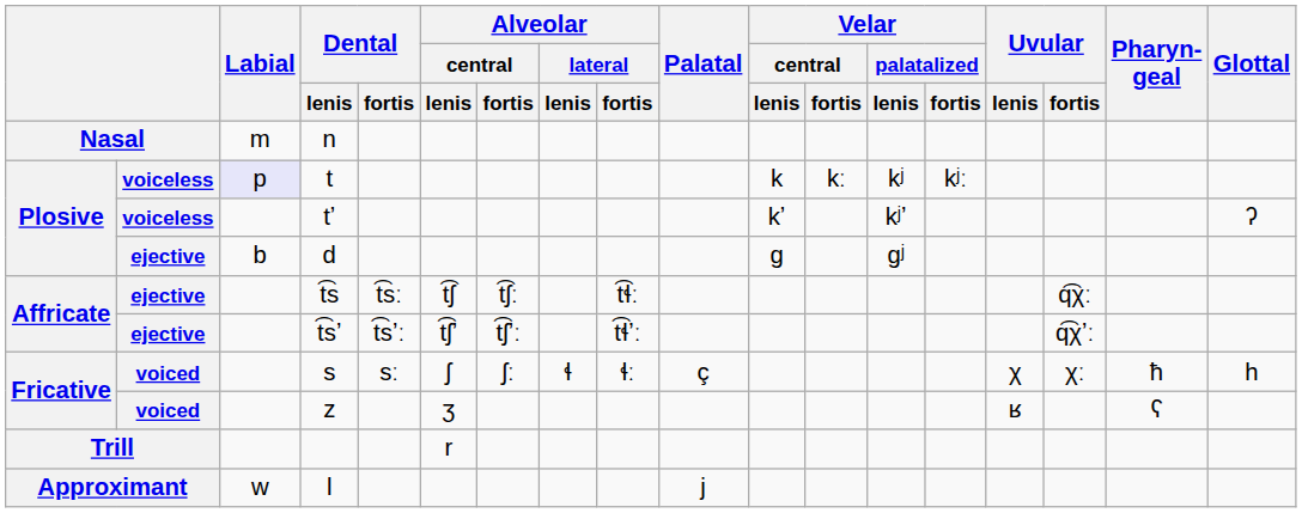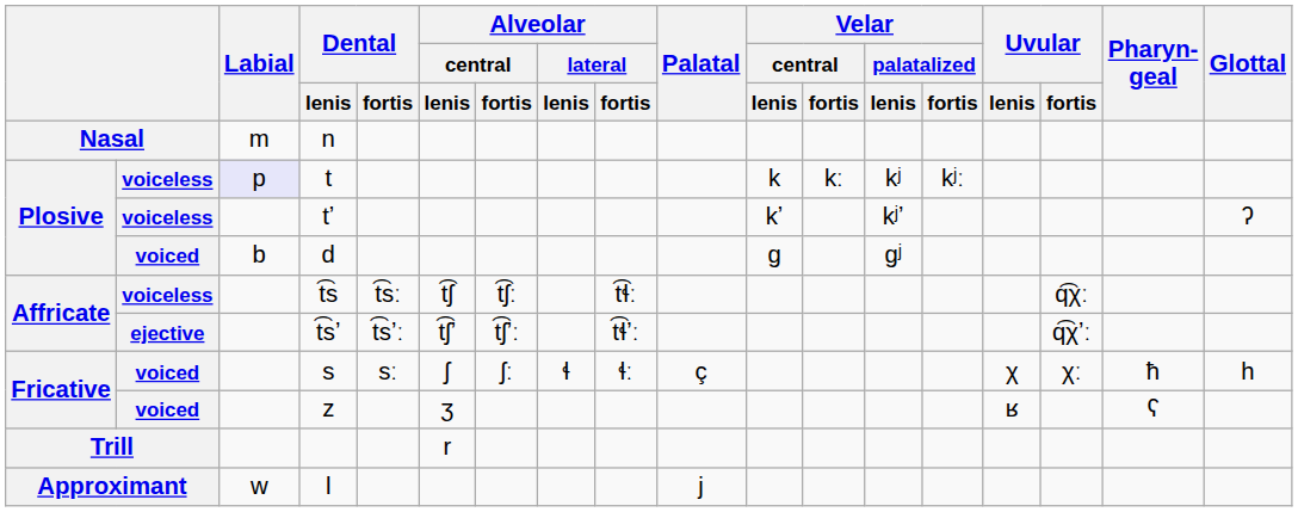 <table class="wikitable IPA">
 <tr>
 <th colspan="2" rowspan="3"></th>
 <th rowspan="3"><a href='#'>Labial</a></th>
 <th colspan="2" rowspan="2"><a href='#'>Dental</a></th>
 <th colspan="4"><a href='#'>Alveolar</a></th>
 <th rowspan="3"><a href='#'>Palatal</a></th>
 <th colspan="4"><a href='#'>Velar</a></th>
 <th colspan="2" rowspan="2"><a href='#'>Uvular</a></th>
 <th rowspan="3"><a href='#'>Pharyn-<br>geal</a></th>
 <th rowspan="3"><a href='#'>Glottal</a></th>
 </tr>
 <tr style="text-align:center;" class="small">
 <th colspan="2"><small>central</small></th>
 <th colspan="2"><a href='#'><small>lateral</small></a></th>
 <th colspan="2"><small>central</small></th>
 <th colspan="2"><a href='#'><small>palatalized</small></a></th>
 </tr>
 <tr class="small">
 <th><small>lenis</small></th>
 <th><small>fortis</small></th>
 <th><small>lenis</small></th>
 <th><small>fortis</small></th>
 <th><small>lenis</small></th>
 <th><small>fortis</small></th>
 <th><small>lenis</small></th>
 <th><small>fortis</small></th>
 <th><small>lenis</small></th>
 <th><small>fortis</small></th>
 <th><small>lenis</small></th>
 <th><small>fortis</small></th>
 </tr>
 <tr align="center">
 <th colspan="2"><a href='#'>Nasal</a></th>
 <td>m</td>
 <td>n</td>
 <td></td>
 <td></td>
 <td></td>
 <td></td>
 <td></td>
 <td></td>
 <td></td>
 <td></td>
 <td></td>
 <td></td>
 <td></td>
 <td></td>
 <td></td>
 <td></td>
 </tr>
 <tr align="center">
 <th rowspan="3"><a href='#'>Plosive</a></th>
 <th><small> <a href='#'>voiceless</a></small></th>
 <td style="background: lavender;">p</td>
 <td>t</td>
 <td></td>
 <td></td>
 <td></td>
 <td></td>
 <td></td>
 <td></td>
 <td>k</td>
 <td>kː</td>
 <td>kʲ</td>
 <td>kʲː</td>
 <td></td>
 <td></td>
 <td></td>
 <td></td>
 </tr>
 <tr align="center">
 <th><small><a href='#'>voiceless</a></small></th>
 <td></td>
 <td>tʼ</td>
 <td></td>
 <td></td>
 <td></td>
 <td></td>
 <td></td>
 <td></td>
 <td>kʼ</td>
 <td></td>
 <td>kʲʼ</td>
 <td></td>
 <td></td>
 <td></td>
 <td></td>
 <td>ʔ</td>
 </tr>
 <tr align="center">
-<th><small><a href='#'>ejective</a></small></th>
+<th><small> <a href='#'>voiced</a></small></th>
 <td>b</td>
 <td>d</td>
 <td></td>
 <td></td>
 <td></td>
 <td></td>
 <td></td>
 <td></td>
 <td>ɡ</td>
 <td></td>
 <td>ɡʲ</td>
 <td></td>
 <td></td>
 <td></td>
 <td></td>
 <td></td>
 </tr>
 <tr align="center">
 <th rowspan="2"><a href='#'>Affricate</a></th>
-<th><small><a href='#'>ejective</a></small></th>
+<th><small> <a href='#'>voiceless</a></small></th>
 <td></td>
 <td>t͡s</td>
 <td>t͡sː</td>
 <td>t͡ʃ</td>
 <td>t͡ʃː</td>
 <td></td>
 <td>t͡ɬː</td>
 <td></td>
 <td></td>
 <td></td>
 <td></td>
 <td></td>
 <td></td>
 <td>q͡χː</td>
 <td></td>
 <td></td>
 </tr>
 <tr align="center">
 <th><small><a href='#'>ejective</a></small></th>
 <td></td>
 <td>t͡sʼ</td>
 <td>t͡sʼː</td>
 <td>t͡ʃʼ</td>
 <td>t͡ʃʼː</td>
 <td></td>
 <td>t͡ɬʼː</td>
 <td></td>
 <td></td>
 <td></td>
 <td></td>
 <td></td>
 <td></td>
 <td>q͡χʼː</td>
 <td></td>
 <td></td>
 </tr>
 <tr align="center">
 <th rowspan="2"><a href='#'>Fricative</a></th>
 <th><small> <a href='#'>voiced</a></small></th>
 <td></td>
 <td>s</td>
 <td>sː</td>
 <td>ʃ</td>
 <td>ʃː</td>
 <td>ɬ</td>
 <td>ɬː</td>
 <td>ç</td>
 <td></td>
 <td></td>
 <td></td>
 <td></td>
 <td>χ</td>
 <td>χː</td>
 <td>ħ</td>
 <td>h</td>
 </tr>
 <tr align="center">
 <th><small> <a href='#'>voiced</a></small></th>
 <td></td>
 <td>z</td>
 <td></td>
 <td>ʒ</td>
 <td></td>
 <td></td>
 <td></td>
 <td></td>
 <td></td>
 <td></td>
 <td></td>
 <td></td>
 <td>ʁ</td>
 <td></td>
 <td>ʕ</td>
 <td></td>
 </tr>
 <tr align="center">
 <th colspan="2"><a href='#'>Trill</a></th>
 <td></td>
 <td></td>
 <td></td>
 <td>r</td>
 <td></td>
 <td></td>
 <td></td>
 <td></td>
 <td></td>
 <td></td>
 <td></td>
 <td></td>
 <td></td>
 <td></td>
 <td></td>
 <td></td>
 </tr>
 <tr align="center">
 <th colspan="2"><a href='#'>Approximant</a></th>
 <td>w</td>
 <td>l</td>
 <td></td>
 <td></td>
 <td></td>
 <td></td>
 <td></td>
 <td>j</td>
 <td></td>
 <td></td>
 <td></td>
 <td></td>
 <td></td>
 <td></td>
 <td></td>
 <td></td>
 </tr>
 </table>
